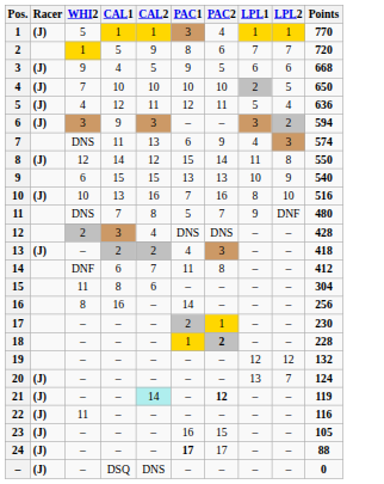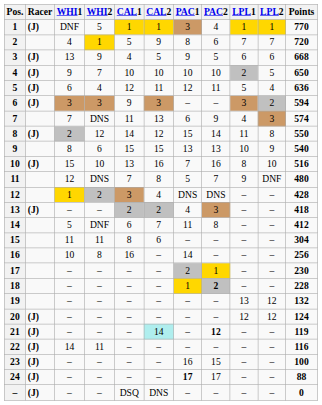 <table class="wikitable sortable plainrowheaders" style="text-align:center;">
 <tr>
 <th scope="col">Pos.</th>
 <th scope="col">Racer</th>
+<th scope="col"> <a href='#'>WHI</a>1</th>
 <th scope="col"> <a href='#'>WHI</a>2</th>
 <th scope="col"> <a href='#'>CAL</a>1</th>
 <th scope="col"> <a href='#'>CAL</a>2</th>
 <th scope="col"> <a href='#'>PAC</a>1</th>
 <th scope="col"> <a href='#'>PAC</a>2</th>
 <th scope="col"> <a href='#'>LPL</a>1</th>
 <th scope="col"> <a href='#'>LPL</a>2</th>
 <th style="width:45px;">Points</th>
 </tr>
 <tr>
 <th style="text-align:center;">1</th>
 <td align="left"> <strong>(J)</strong></td>
+<td>DNF</td>
 <td>5</td>
 <td style="background:gold;">1</td>
 <td style="background:gold;">1</td>
 <td style="background:#c96;">3</td>
 <td>4</td>
 <td style="background:gold;">1</td>
 <td style="background:gold;">1</td>
 <td><strong>770</strong></td>
 </tr>
 <tr>
 <th style="text-align:center;">2</th>
 <td align="left"></td>
+<td>4</td>
 <td style="background:gold;">1</td>
 <td>5</td>
 <td>9</td>
 <td>8</td>
 <td>6</td>
 <td>7</td>
 <td>7</td>
 <td><strong>720</strong></td>
 </tr>
 <tr>
 <th style="text-align:center;">3</th>
 <td align="left"> <strong>(J)</strong></td>
+<td>13</td>
 <td>9</td>
 <td>4</td>
 <td>5</td>
 <td>9</td>
 <td>5</td>
 <td>6</td>
 <td>6</td>
 <td><strong>668</strong></td>
 </tr>
 <tr>
 <th style="text-align:center;">4</th>
 <td align="left"> <strong>(J)</strong></td>
+<td>9</td>
 <td>7</td>
 <td>10</td>
 <td>10</td>
 <td>10</td>
 <td>10</td>
 <td style="background:silver;">2</td>
 <td>5</td>
 <td><strong>650</strong></td>
 </tr>
 <tr>
 <th style="text-align:center;">5</th>
 <td align="left"> <strong>(J)</strong></td>
+<td>6</td>
 <td>4</td>
 <td>12</td>
 <td>11</td>
 <td>12</td>
 <td>11</td>
 <td>5</td>
 <td>4</td>
 <td><strong>636</strong></td>
 </tr>
 <tr>
 <th style="text-align:center;">6</th>
 <td align="left"> <strong>(J)</strong></td>
 <td style="background:#c96;">3</td>
+<td style="background:#c96;">3</td>
 <td>9</td>
 <td style="background:#c96;">3</td>
 <td>–</td>
 <td>–</td>
 <td style="background:#c96;">3</td>
 <td style="background:silver;">2</td>
 <td><strong>594</strong></td>
 </tr>
 <tr>
 <th style="text-align:center;">7</th>
 <td align="left"></td>
+<td>7</td>
 <td>DNS</td>
 <td>11</td>
 <td>13</td>
 <td>6</td>
 <td>9</td>
 <td>4</td>
 <td style="background:#c96;">3</td>
 <td><strong>574</strong></td>
 </tr>
 <tr>
 <th style="text-align:center;">8</th>
 <td align="left"> <strong>(J)</strong></td>
+<td style="background:silver;">2</td>
 <td>12</td>
 <td>14</td>
 <td>12</td>
 <td>15</td>
 <td>14</td>
 <td>11</td>
 <td>8</td>
 <td><strong>550</strong></td>
 </tr>
 <tr>
 <th style="text-align:center;">9</th>
 <td align="left"></td>
+<td>8</td>
 <td>6</td>
 <td>15</td>
 <td>15</td>
 <td>13</td>
 <td>13</td>
 <td>10</td>
 <td>9</td>
 <td><strong>540</strong></td>
 </tr>
 <tr>
 <th style="text-align:center;">10</th>
 <td align="left"> <strong>(J)</strong></td>
+<td>15</td>
 <td>10</td>
 <td>13</td>
 <td>16</td>
 <td>7</td>
 <td>16</td>
 <td>8</td>
 <td>10</td>
 <td><strong>516</strong></td>
 </tr>
 <tr>
 <th style="text-align:center;">11</th>
 <td align="left"></td>
+<td>12</td>
 <td>DNS</td>
 <td>7</td>
 <td>8</td>
 <td>5</td>
 <td>7</td>
 <td>9</td>
 <td>DNF</td>
 <td><strong>480</strong></td>
 </tr>
 <tr>
 <th style="text-align:center;">12</th>
 <td align="left"></td>
+<td style="background:gold;">1</td>
 <td style="background:silver;">2</td>
 <td style="background:#c96;">3</td>
 <td>4</td>
 <td>DNS</td>
 <td>DNS</td>
 <td>–</td>
 <td>–</td>
 <td><strong>428</strong></td>
 </tr>
 <tr>
 <th style="text-align:center;">13</th>
 <td align="left"> <strong>(J)</strong></td>
 <td>–</td>
+<td>–</td>
 <td style="background:silver;">2</td>
 <td style="background:silver;">2</td>
 <td>4</td>
 <td style="background:#c96;">3</td>
 <td>–</td>
 <td>–</td>
 <td><strong>418</strong></td>
 </tr>
 <tr>
 <th style="text-align:center;">14</th>
 <td align="left"></td>
+<td>5</td>
 <td>DNF</td>
 <td>6</td>
 <td>7</td>
 <td>11</td>
 <td>8</td>
 <td>–</td>
 <td>–</td>
 <td><strong>412</strong></td>
 </tr>
 <tr>
 <th style="text-align:center;">15</th>
 <td align="left"></td>
 <td>11</td>
+<td>11</td>
 <td>8</td>
 <td>6</td>
 <td>–</td>
 <td>–</td>
 <td>–</td>
 <td>–</td>
 <td><strong>304</strong></td>
 </tr>
 <tr>
 <th style="text-align:center;">16</th>
 <td align="left"></td>
+<td>10</td>
 <td>8</td>
 <td>16</td>
 <td>–</td>
 <td>14</td>
 <td>–</td>
 <td>–</td>
 <td>–</td>
 <td><strong>256</strong></td>
 </tr>
 <tr>
 <th style="text-align:center;">17</th>
 <td align="left"></td>
 <td>–</td>
 <td>–</td>
 <td>–</td>
+<td>–</td>
 <td style="background:silver;">2</td>
 <td style="background:gold;">1</td>
 <td>–</td>
 <td>–</td>
 <td><strong>230</strong></td>
 </tr>
 <tr>
 <th style="text-align:center;">18</th>
 <td align="left"></td>
+<td>–</td>
 <td>–</td>
 <td>–</td>
 <td>–</td>
 <td style="background:gold;">1</td>
 <td style="background:silver;"><strong>2</strong></td>
 <td>–</td>
 <td>–</td>
 <td><strong>228</strong></td>
 </tr>
 <tr>
 <th style="text-align:center;">19</th>
 <td align="left"></td>
 <td>–</td>
 <td>–</td>
 <td>–</td>
 <td>–</td>
 <td>–</td>
-<td>12</td>
+<td>–</td>
+<td>13</td>
 <td>12</td>
 <td><strong>132</strong></td>
 </tr>
 <tr>
 <th style="text-align:center;">20</th>
 <td align="left"> <strong>(J)</strong></td>
 <td>–</td>
 <td>–</td>
 <td>–</td>
 <td>–</td>
 <td>–</td>
-<td>13</td>
-<td>7</td>
+<td>–</td>
+<td>12</td>
+<td>12</td>
 <td><strong>124</strong></td>
 </tr>
 <tr>
 <th style="text-align:center;">21</th>
 <td align="left"> <strong>(J)</strong></td>
+<td>–</td>
 <td>–</td>
 <td>–</td>
 <td style="background: paleturquoise;">14</td>
 <td>–</td>
 <td><strong>12</strong></td>
 <td>–</td>
 <td>–</td>
 <td><strong>119</strong></td>
 </tr>
 <tr>
 <th style="text-align:center;">22</th>
 <td align="left"> <strong>(J)</strong></td>
+<td>14</td>
 <td>11</td>
 <td>–</td>
 <td>–</td>
 <td>–</td>
 <td>–</td>
 <td>–</td>
 <td>–</td>
 <td><strong>116</strong></td>
 </tr>
 <tr>
 <th style="text-align:center;">23</th>
 <td align="left"> <strong>(J)</strong></td>
 <td>–</td>
 <td>–</td>
 <td>–</td>
+<td>–</td>
 <td>16</td>
 <td>15</td>
 <td>–</td>
 <td>–</td>
-<td><strong>105</strong></td>
+<td><strong>100</strong></td>
 </tr>
 <tr>
 <th style="text-align:center;">24</th>
 <td align="left"> <strong>(J)</strong></td>
+<td>–</td>
 <td>–</td>
 <td>–</td>
 <td>–</td>
 <td><strong>17</strong></td>
 <td>17</td>
 <td>–</td>
 <td>–</td>
 <td><strong>88</strong></td>
 </tr>
 <tr>
 <th style="text-align:center;">–</th>
 <td align="left"> <strong>(J)</strong></td>
 <td>–</td>
+<td>–</td>
 <td>DSQ</td>
 <td>DNS</td>
 <td>–</td>
 <td>–</td>
 <td>–</td>
 <td>–</td>
 <td><strong>0</strong></td>
 </tr>
 </table>
